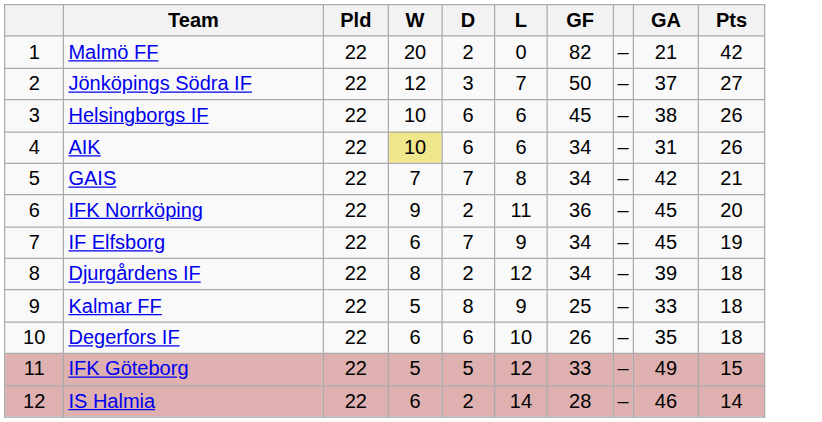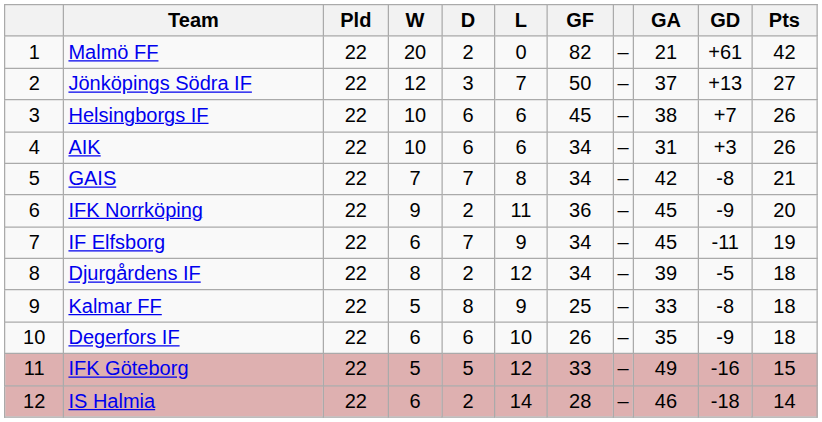 <table class="wikitable" style="text-align: center;">
 <tr>
 <th style="width: 40px;"></th>
 <th style="width: 200px;">Team</th>
 <th style="width: 45px;">Pld</th>
 <th style="width: 35px;">W</th>
 <th style="width: 35px;">D</th>
 <th style="width: 35px;">L</th>
 <th style="width: 45px;">GF</th>
 <th></th>
 <th style="width: 45px;">GA</th>
+<th style="width: 35px;">GD</th>
 <th style="width: 45px;">Pts</th>
 </tr>
 <tr>
 <td>1</td>
 <td style="text-align: left;"><a href='#'>Malmö FF</a></td>
 <td>22</td>
 <td>20</td>
 <td>2</td>
 <td>0</td>
 <td>82</td>
 <td>–</td>
 <td>21</td>
+<td>+61</td>
 <td>42</td>
 </tr>
 <tr>
 <td>2</td>
 <td style="text-align: left;"><a href='#'>Jönköpings Södra IF</a></td>
 <td>22</td>
 <td>12</td>
 <td>3</td>
 <td>7</td>
 <td>50</td>
 <td>–</td>
 <td>37</td>
+<td>+13</td>
 <td>27</td>
 </tr>
 <tr>
 <td>3</td>
 <td style="text-align: left;"><a href='#'>Helsingborgs IF</a></td>
 <td>22</td>
 <td>10</td>
 <td>6</td>
 <td>6</td>
 <td>45</td>
 <td>–</td>
 <td>38</td>
+<td>+7</td>
 <td>26</td>
 </tr>
 <tr>
 <td>4</td>
 <td style="text-align: left;"><a href='#'>AIK</a></td>
 <td>22</td>
-<td style="background: khaki;">10</td>
+<td>10</td>
 <td>6</td>
 <td>6</td>
 <td>34</td>
 <td>–</td>
 <td>31</td>
+<td>+3</td>
 <td>26</td>
 </tr>
 <tr>
 <td>5</td>
 <td style="text-align: left;"><a href='#'>GAIS</a></td>
 <td>22</td>
 <td>7</td>
 <td>7</td>
 <td>8</td>
 <td>34</td>
 <td>–</td>
 <td>42</td>
+<td>-8</td>
 <td>21</td>
 </tr>
 <tr>
 <td>6</td>
 <td style="text-align: left;"><a href='#'>IFK Norrköping</a></td>
 <td>22</td>
 <td>9</td>
 <td>2</td>
 <td>11</td>
 <td>36</td>
 <td>–</td>
 <td>45</td>
+<td>-9</td>
 <td>20</td>
 </tr>
 <tr>
 <td>7</td>
 <td style="text-align: left;"><a href='#'>IF Elfsborg</a></td>
 <td>22</td>
 <td>6</td>
 <td>7</td>
 <td>9</td>
 <td>34</td>
 <td>–</td>
 <td>45</td>
+<td>-11</td>
 <td>19</td>
 </tr>
 <tr>
 <td>8</td>
 <td style="text-align: left;"><a href='#'>Djurgårdens IF</a></td>
 <td>22</td>
 <td>8</td>
 <td>2</td>
 <td>12</td>
 <td>34</td>
 <td>–</td>
 <td>39</td>
+<td>-5</td>
 <td>18</td>
 </tr>
 <tr>
 <td>9</td>
 <td style="text-align: left;"><a href='#'>Kalmar FF</a></td>
 <td>22</td>
 <td>5</td>
 <td>8</td>
 <td>9</td>
 <td>25</td>
 <td>–</td>
 <td>33</td>
+<td>-8</td>
 <td>18</td>
 </tr>
 <tr>
 <td>10</td>
 <td style="text-align: left;"><a href='#'>Degerfors IF</a></td>
 <td>22</td>
 <td>6</td>
 <td>6</td>
 <td>10</td>
 <td>26</td>
 <td>–</td>
 <td>35</td>
+<td>-9</td>
 <td>18</td>
 </tr>
 <tr style="background: #deb0b0">
 <td>11</td>
 <td style="text-align: left;"><a href='#'>IFK Göteborg</a></td>
 <td>22</td>
 <td>5</td>
 <td>5</td>
 <td>12</td>
 <td>33</td>
 <td>–</td>
 <td>49</td>
+<td>-16</td>
 <td>15</td>
 </tr>
 <tr style="background: #deb0b0">
 <td>12</td>
 <td style="text-align: left;"><a href='#'>IS Halmia</a></td>
 <td>22</td>
 <td>6</td>
 <td>2</td>
 <td>14</td>
 <td>28</td>
 <td>–</td>
 <td>46</td>
+<td>-18</td>
 <td>14</td>
 </tr>
 </table>
